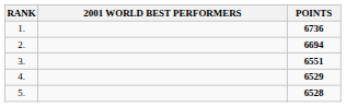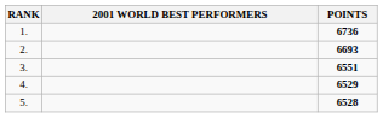 <table class="wikitable" style="border-collapse: collapse; font-size: 90%;">
 <tr>
 <th>RANK</th>
 <th align="center" style="width: 25em">2001 WORLD BEST PERFORMERS</th>
 <th align="center" style="width: 5em">POINTS</th>
 </tr>
 <tr>
 <td align="center">1.</td>
 <td></td>
 <td align="center"><strong>6736</strong></td>
 </tr>
 <tr>
 <td align="center">2.</td>
 <td></td>
-<td align="center"><strong>6694</strong></td>
+<td align="center"><strong>6693</strong></td>
 </tr>
 <tr>
 <td align="center">3.</td>
 <td></td>
 <td align="center"><strong>6551</strong></td>
 </tr>
 <tr>
 <td align="center">4.</td>
 <td></td>
 <td align="center"><strong>6529</strong></td>
 </tr>
 <tr>
 <td align="center">5.</td>
 <td></td>
 <td align="center"><strong>6528</strong></td>
 </tr>
 </table>
